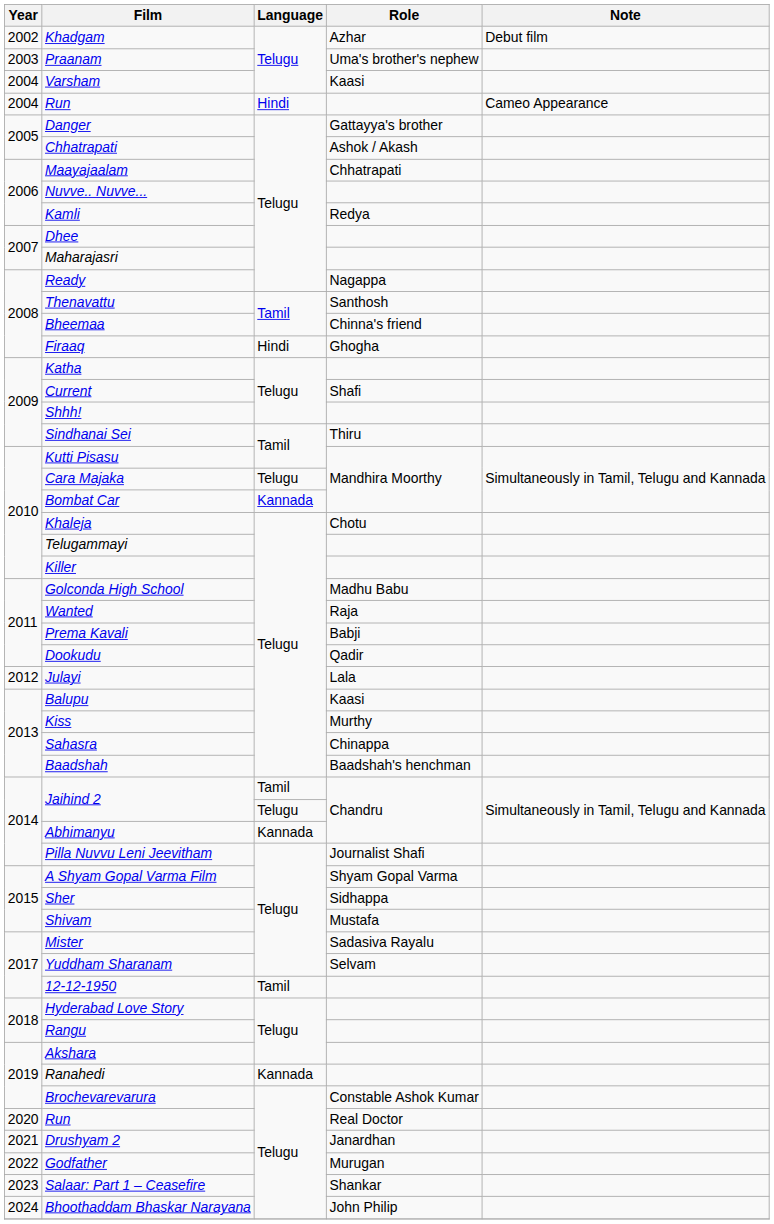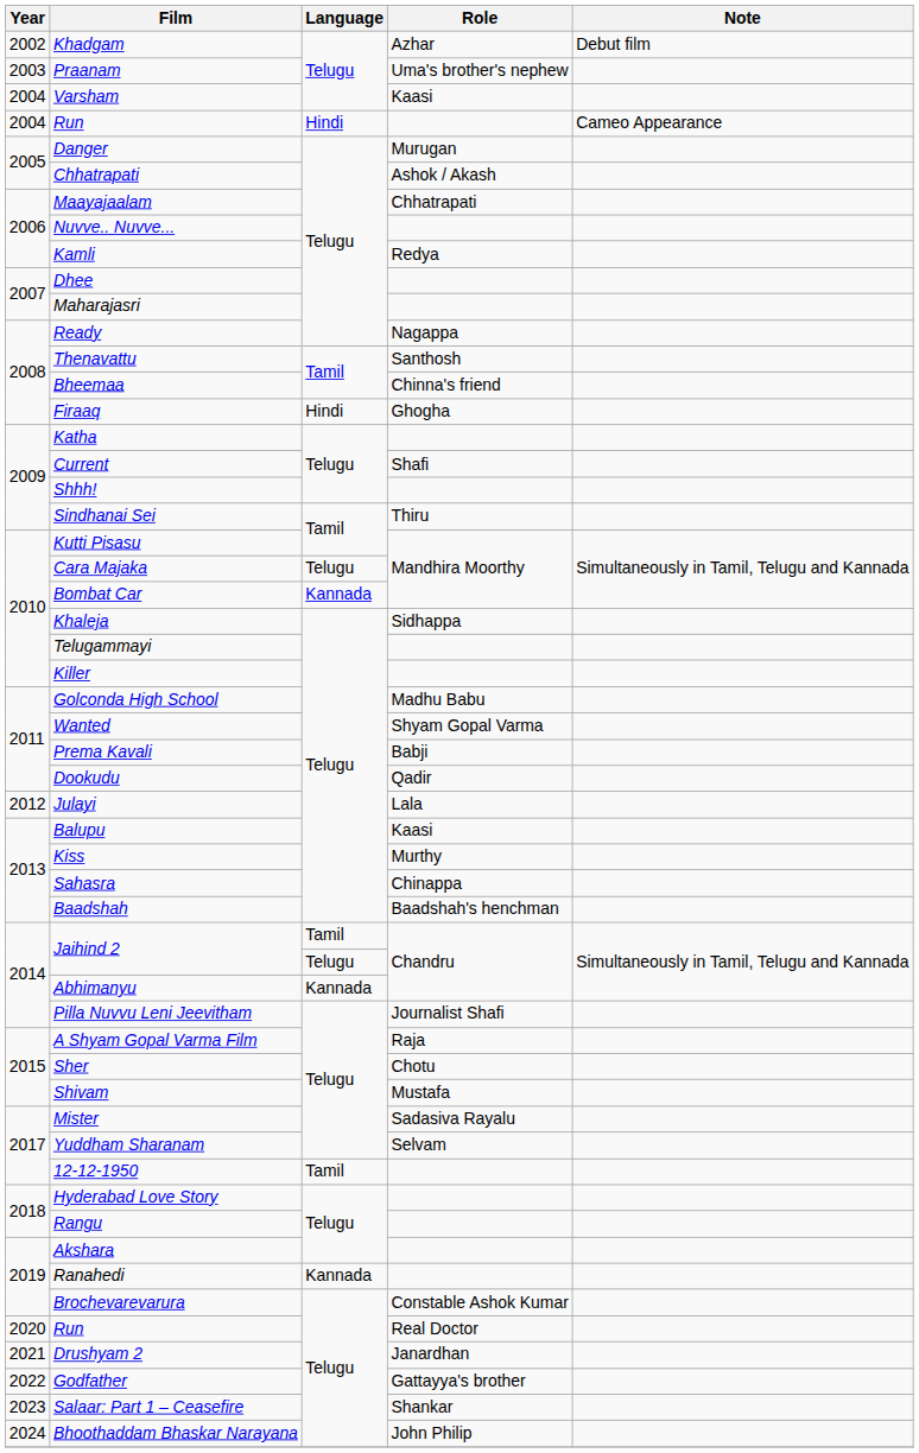 <table class="wikitable sortable">
 <tr>
 <th>Year</th>
 <th>Film</th>
 <th>Language</th>
 <th>Role</th>
 <th>Note</th>
 </tr>
 <tr>
 <td>2002</td>
 <td><em><a href='#'>Khadgam</a></em></td>
 <td rowspan="3"><a href='#'>Telugu</a></td>
 <td>Azhar</td>
 <td>Debut film</td>
 </tr>
 <tr>
 <td>2003</td>
 <td><em><a href='#'>Praanam</a></em></td>
 <td>Uma's brother's nephew</td>
 <td></td>
 </tr>
 <tr>
 <td>2004</td>
 <td><em><a href='#'>Varsham</a></em></td>
 <td>Kaasi</td>
 <td></td>
 </tr>
 <tr>
 <td>2004</td>
 <td><em><a href='#'>Run</a></em></td>
 <td><a href='#'>Hindi</a></td>
 <td></td>
 <td>Cameo Appearance</td>
 </tr>
 <tr>
 <td rowspan="2">2005</td>
 <td><em><a href='#'>Danger</a></em></td>
 <td rowspan="8">Telugu</td>
-<td>Gattayya's brother</td>
+<td>Murugan</td>
 <td></td>
 </tr>
 <tr>
 <td><em><a href='#'>Chhatrapati</a></em></td>
 <td>Ashok / Akash</td>
 <td></td>
 </tr>
 <tr>
 <td rowspan="3">2006</td>
 <td><em><a href='#'>Maayajaalam</a></em></td>
 <td>Chhatrapati</td>
 <td></td>
 </tr>
 <tr>
 <td><em><a href='#'>Nuvve.. Nuvve...</a></em></td>
 <td></td>
 <td></td>
 </tr>
 <tr>
 <td><em><a href='#'>Kamli</a></em></td>
 <td>Redya</td>
 <td></td>
 </tr>
 <tr>
 <td rowspan="2">2007</td>
 <td><em><a href='#'>Dhee</a></em></td>
 <td></td>
 <td></td>
 </tr>
 <tr>
 <td><em>Maharajasri</em></td>
 <td></td>
 <td></td>
 </tr>
 <tr>
 <td rowspan="4">2008</td>
 <td><em><a href='#'>Ready</a></em></td>
 <td>Nagappa</td>
 <td></td>
 </tr>
 <tr>
 <td><em><a href='#'>Thenavattu</a></em></td>
 <td rowspan="2"><a href='#'>Tamil</a></td>
 <td>Santhosh</td>
 <td></td>
 </tr>
 <tr>
 <td><em><a href='#'>Bheemaa</a></em></td>
 <td>Chinna's friend</td>
 <td></td>
 </tr>
 <tr>
 <td><em><a href='#'>Firaaq</a></em></td>
 <td>Hindi</td>
 <td>Ghogha</td>
 <td></td>
 </tr>
 <tr>
 <td rowspan="4">2009</td>
 <td><em><a href='#'>Katha</a></em></td>
 <td rowspan="3">Telugu</td>
 <td></td>
 <td></td>
 </tr>
 <tr>
 <td><em><a href='#'>Current</a></em></td>
 <td>Shafi</td>
 <td></td>
 </tr>
 <tr>
 <td><em><a href='#'>Shhh!</a></em></td>
 <td></td>
 <td></td>
 </tr>
 <tr>
 <td><em><a href='#'>Sindhanai Sei</a></em></td>
 <td rowspan="2">Tamil</td>
 <td>Thiru</td>
 <td></td>
 </tr>
 <tr>
 <td rowspan="6">2010</td>
 <td><em><a href='#'>Kutti Pisasu</a></em></td>
 <td rowspan="3">Mandhira Moorthy</td>
 <td rowspan="3">Simultaneously in Tamil, Telugu and Kannada</td>
 </tr>
 <tr>
 <td><em><a href='#'>Cara Majaka</a></em></td>
 <td>Telugu</td>
 </tr>
 <tr>
 <td><em><a href='#'>Bombat Car</a></em></td>
 <td><a href='#'>Kannada</a></td>
 </tr>
 <tr>
 <td><em><a href='#'>Khaleja</a></em></td>
 <td rowspan="12">Telugu</td>
-<td>Chotu</td>
+<td>Sidhappa</td>
 <td></td>
 </tr>
 <tr>
 <td><em>Telugammayi</em></td>
 <td></td>
 <td></td>
 </tr>
 <tr>
 <td><em><a href='#'>Killer</a></em></td>
 <td></td>
 <td></td>
 </tr>
 <tr>
 <td rowspan="4">2011</td>
 <td><em><a href='#'>Golconda High School</a></em></td>
 <td>Madhu Babu</td>
 <td></td>
 </tr>
 <tr>
 <td><em><a href='#'>Wanted</a></em></td>
-<td>Raja</td>
+<td>Shyam Gopal Varma</td>
 <td></td>
 </tr>
 <tr>
 <td><em><a href='#'>Prema Kavali</a></em></td>
 <td>Babji</td>
 <td></td>
 </tr>
 <tr>
 <td><em><a href='#'>Dookudu</a></em></td>
 <td>Qadir</td>
 <td></td>
 </tr>
 <tr>
 <td>2012</td>
 <td><em><a href='#'>Julayi</a></em></td>
 <td>Lala</td>
 <td></td>
 </tr>
 <tr>
 <td rowspan="4">2013</td>
 <td><em><a href='#'>Balupu</a></em></td>
 <td>Kaasi</td>
 <td></td>
 </tr>
 <tr>
 <td><em><a href='#'>Kiss</a></em></td>
 <td>Murthy</td>
 <td></td>
 </tr>
 <tr>
 <td><em><a href='#'>Sahasra</a></em></td>
 <td>Chinappa</td>
 <td></td>
 </tr>
 <tr>
 <td><em><a href='#'>Baadshah</a></em></td>
 <td>Baadshah's henchman</td>
 <td></td>
 </tr>
 <tr>
 <td rowspan="4">2014</td>
 <td rowspan="2"><em><a href='#'>Jaihind 2</a></em></td>
 <td>Tamil</td>
 <td rowspan="3">Chandru</td>
 <td rowspan="3">Simultaneously in Tamil, Telugu and Kannada</td>
 </tr>
 <tr>
 <td>Telugu</td>
 </tr>
 <tr>
 <td><em><a href='#'>Abhimanyu</a></em></td>
 <td>Kannada</td>
 </tr>
 <tr>
 <td><em><a href='#'>Pilla Nuvvu Leni Jeevitham</a></em></td>
 <td rowspan="6">Telugu</td>
 <td>Journalist Shafi</td>
 <td></td>
 </tr>
 <tr>
 <td rowspan="3">2015</td>
 <td><em><a href='#'>A Shyam Gopal Varma Film</a></em></td>
-<td>Shyam Gopal Varma</td>
+<td>Raja</td>
 <td></td>
 </tr>
 <tr>
 <td><em><a href='#'>Sher</a></em></td>
-<td>Sidhappa</td>
+<td>Chotu</td>
 <td></td>
 </tr>
 <tr>
 <td><em><a href='#'>Shivam</a></em></td>
 <td>Mustafa</td>
 <td></td>
 </tr>
 <tr>
 <td rowspan="3">2017</td>
 <td><em><a href='#'>Mister</a></em></td>
 <td>Sadasiva Rayalu</td>
 <td></td>
 </tr>
 <tr>
 <td><em><a href='#'>Yuddham Sharanam</a></em></td>
 <td>Selvam</td>
 <td></td>
 </tr>
 <tr>
 <td><em><a href='#'>12-12-1950</a></em></td>
 <td>Tamil</td>
 <td></td>
 <td></td>
 </tr>
 <tr>
 <td rowspan="2">2018</td>
 <td><em><a href='#'>Hyderabad Love Story</a></em></td>
 <td rowspan="3">Telugu</td>
 <td></td>
 <td></td>
 </tr>
 <tr>
 <td><em><a href='#'>Rangu</a></em></td>
 <td></td>
 <td></td>
 </tr>
 <tr>
 <td rowspan="3">2019</td>
 <td><em><a href='#'>Akshara</a></em></td>
 <td></td>
 <td></td>
 </tr>
 <tr>
 <td><em>Ranahedi</em></td>
 <td>Kannada</td>
 <td></td>
 <td></td>
 </tr>
 <tr>
 <td><em><a href='#'>Brochevarevarura</a></em></td>
 <td rowspan="6">Telugu</td>
 <td>Constable Ashok Kumar</td>
 <td></td>
 </tr>
 <tr>
 <td>2020</td>
 <td><em><a href='#'>Run</a></em></td>
 <td>Real Doctor</td>
 <td></td>
 </tr>
 <tr>
 <td>2021</td>
 <td><em><a href='#'>Drushyam 2</a></em></td>
 <td>Janardhan</td>
 <td></td>
 </tr>
 <tr>
 <td>2022</td>
 <td><em><a href='#'>Godfather</a></em></td>
-<td>Murugan</td>
+<td>Gattayya's brother</td>
 <td></td>
 </tr>
 <tr>
 <td>2023</td>
 <td><em><a href='#'>Salaar: Part 1 – Ceasefire</a></em></td>
 <td>Shankar</td>
 <td></td>
 </tr>
 <tr>
 <td>2024</td>
 <td><em><a href='#'>Bhoothaddam Bhaskar Narayana</a></em></td>
 <td>John Philip</td>
 <td></td>
 </tr>
 <tr>
 </tr>
 </table>
